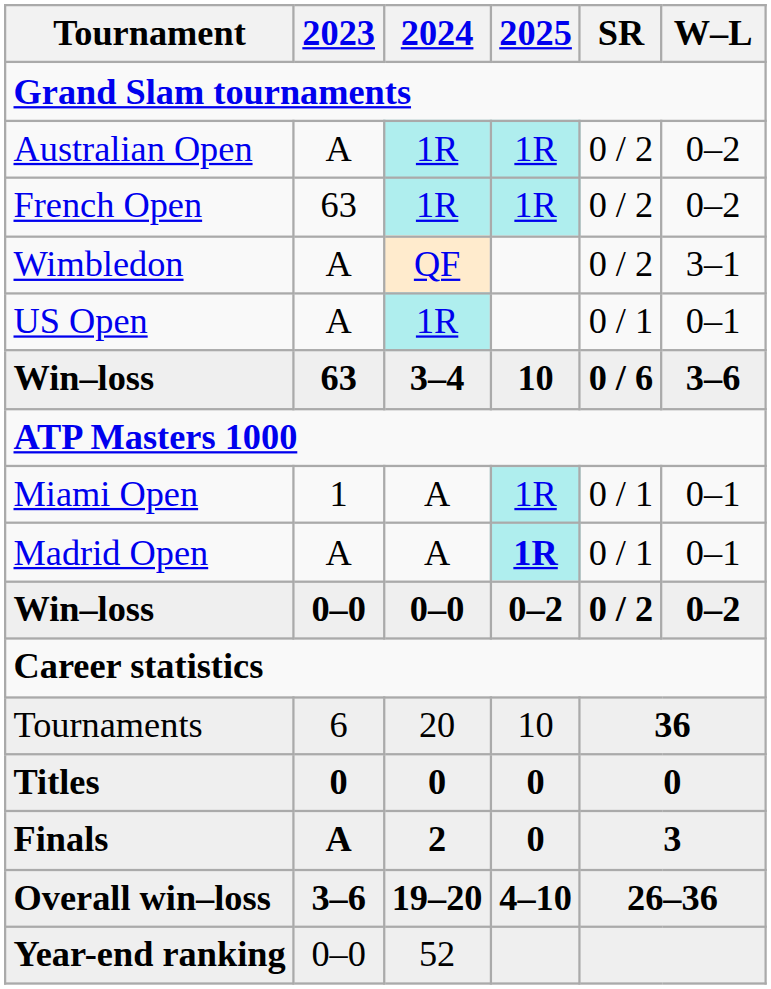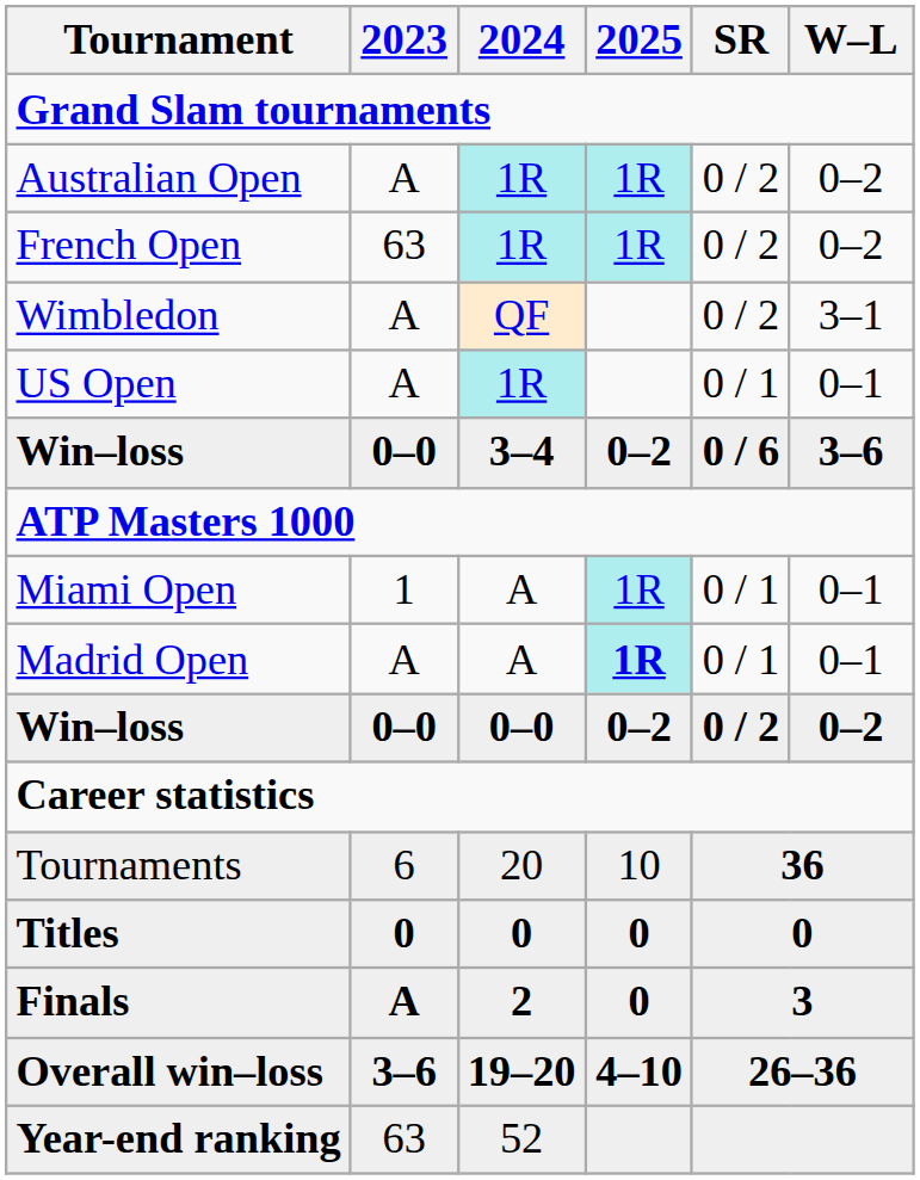 <table class=wikitable style=text-align:center>
 <tr>
 <th>Tournament</th>
 <th><a href='#'>2023</a></th>
 <th><a href='#'>2024</a></th>
 <th><a href='#'>2025</a></th>
 <th>SR</th>
 <th width=38>W–L</th>
 </tr>
 <tr>
 <td colspan="6" align="left"><strong><a href='#'>Grand Slam tournaments</a></strong></td>
 </tr>
 <tr>
 <td align=left><a href='#'>Australian Open</a></td>
 <td>A</td>
 <td bgcolor=afeeee><a href='#'>1R</a></td>
 <td bgcolor=afeeee><a href='#'>1R</a></td>
 <td>0 / 2</td>
 <td>0–2</td>
 </tr>
 <tr>
 <td align=left><a href='#'>French Open</a></td>
 <td>63</td>
 <td bgcolor=afeeee><a href='#'>1R</a></td>
 <td bgcolor=afeeee><a href='#'>1R</a></td>
 <td>0 / 2</td>
 <td>0–2</td>
 </tr>
 <tr>
 <td align=left><a href='#'>Wimbledon</a></td>
 <td>A</td>
 <td bgcolor=ffebcd><a href='#'>QF</a></td>
 <td></td>
 <td>0 / 2</td>
 <td>3–1</td>
 </tr>
 <tr>
 <td align=left><a href='#'>US Open</a></td>
 <td>A</td>
 <td bgcolor=afeeee><a href='#'>1R</a></td>
 <td></td>
 <td>0 / 1</td>
 <td>0–1</td>
 </tr>
 <tr style=font-weight:bold;background:#efefef>
 <td style=text-align:left>Win–loss</td>
-<td>63</td>
+<td>0–0</td>
 <td>3–4</td>
-<td>10</td>
+<td>0–2</td>
 <td>0 / 6</td>
 <td>3–6</td>
 </tr>
 <tr>
 <td colspan="6" align="left"><strong><a href='#'>ATP Masters 1000</a></strong></td>
 </tr>
 <tr>
 <td align=left><a href='#'>Miami Open</a></td>
 <td>1</td>
 <td>A</td>
 <td bgcolor=afeeee><a href='#'>1R</a></td>
 <td>0 / 1</td>
 <td>0–1</td>
 </tr>
 <tr>
 <td align=left><a href='#'>Madrid Open</a></td>
 <td>A</td>
 <td>A</td>
 <td bgcolor=afeeee><strong><a href='#'>1R</a></strong></td>
 <td>0 / 1</td>
 <td>0–1</td>
 </tr>
 <tr style=font-weight:bold;background:#efefef>
 <td style=text-align:left>Win–loss</td>
 <td>0–0</td>
 <td>0–0</td>
 <td>0–2</td>
 <td>0 / 2</td>
 <td>0–2</td>
 </tr>
 <tr>
 <td colspan="6" align="left"><strong>Career statistics</strong></td>
 </tr>
 <tr bgcolor=efefef>
 <td align=left>Tournaments</td>
 <td>6</td>
 <td>20</td>
 <td>10</td>
 <td colspan="2"><strong>36</strong></td>
 </tr>
 <tr style=font-weight:bold;background:#efefef>
 <td style=text-align:left>Titles</td>
 <td>0</td>
 <td>0</td>
 <td>0</td>
 <td colspan="2">0</td>
 </tr>
 <tr style=font-weight:bold;background:#efefef>
 <td style=text-align:left>Finals</td>
 <td>A</td>
 <td>2</td>
 <td>0</td>
 <td colspan="2">3</td>
 </tr>
 <tr style=font-weight:bold;background:#efefef>
 <td style=text-align:left>Overall win–loss</td>
 <td>3–6</td>
 <td>19–20</td>
 <td>4–10</td>
 <td colspan="2">26–36</td>
 </tr>
 <tr bgcolor=efefef>
 <td align=left><strong>Year-end ranking</strong></td>
-<td>0–0</td>
+<td>63</td>
 <td>52</td>
 <td></td>
 <td colspan="2"><strong></strong></td>
 </tr>
 </table>
